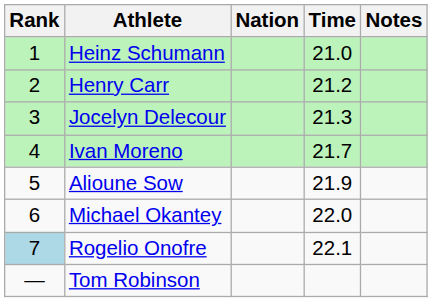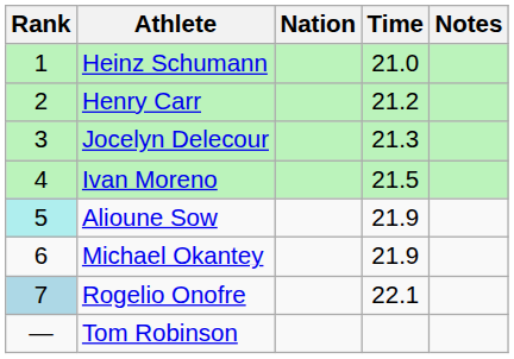 <table class="wikitable sortable" style="text-align:center">
 <tr>
 <th>Rank</th>
 <th>Athlete</th>
 <th>Nation</th>
 <th>Time</th>
 <th>Notes</th>
 </tr>
 <tr bgcolor=bbf3bb>
 <td>1</td>
 <td align=left><a href='#'>Heinz Schumann</a></td>
 <td align=left></td>
 <td>21.0</td>
 <td></td>
 </tr>
 <tr bgcolor=bbf3bb>
 <td>2</td>
 <td align=left><a href='#'>Henry Carr</a></td>
 <td align=left></td>
 <td>21.2</td>
 <td></td>
 </tr>
 <tr bgcolor=bbf3bb>
 <td>3</td>
 <td align=left><a href='#'>Jocelyn Delecour</a></td>
 <td align=left></td>
 <td>21.3</td>
 <td></td>
 </tr>
 <tr bgcolor=bbf3bb>
 <td>4</td>
 <td align=left><a href='#'>Ivan Moreno</a></td>
 <td align=left></td>
-<td>21.7</td>
+<td>21.5</td>
 <td></td>
 </tr>
 <tr>
-<td>5</td>
+<td style="background: paleturquoise;">5</td>
 <td align=left><a href='#'>Alioune Sow</a></td>
 <td align=left></td>
 <td>21.9</td>
 <td></td>
 </tr>
 <tr>
 <td>6</td>
 <td align=left><a href='#'>Michael Okantey</a></td>
 <td align=left></td>
-<td>22.0</td>
+<td>21.9</td>
 <td></td>
 </tr>
 <tr>
 <td style="background: lightblue;">7</td>
 <td align=left><a href='#'>Rogelio Onofre</a></td>
 <td align=left></td>
 <td>22.1</td>
 <td></td>
 </tr>
 <tr>
 <td data-sort-value=8>—</td>
 <td align=left><a href='#'>Tom Robinson</a></td>
 <td align=left></td>
 <td data-sort-value=99.9></td>
 <td></td>
 </tr>
 </table>
